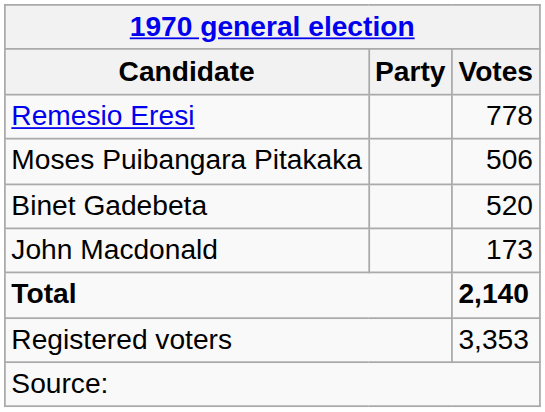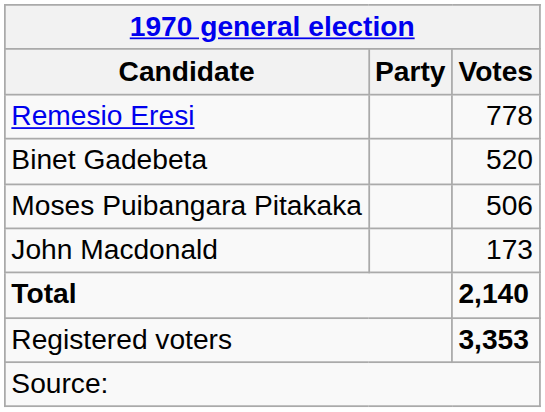 <table class=wikitable style=text-align:left>
 <tr>
 <th colspan=3><a href='#'>1970 general election</a></th>
 </tr>
 <tr>
 <th>Candidate</th>
 <th>Party</th>
 <th>Votes</th>
 </tr>
 <tr>
 <td><a href='#'>Remesio Eresi</a></td>
 <td></td>
 <td align=right>778</td>
 </tr>
 <tr>
+<td>Binet Gadebeta</td>
+<td></td>
+<td align=right>520</td>
+</tr>
+<tr>
 <td>Moses Puibangara Pitakaka</td>
 <td></td>
 <td align=right>506</td>
-</tr>
-<tr>
-<td>Binet Gadebeta</td>
-<td></td>
-<td align=right>520</td>
 </tr>
 <tr>
 <td>John Macdonald</td>
 <td></td>
 <td align=right>173</td>
 </tr>
 <tr>
 <td colspan=2><strong>Total</strong></td>
 <td><strong>2,140</strong></td>
 </tr>
 <tr>
 <td colspan=2>Registered voters</td>
-<td>3,353</td>
+<td><strong>3,353</strong></td>
 </tr>
 <tr>
 <td colspan=3>Source: </td>
 </tr>
 </table>
